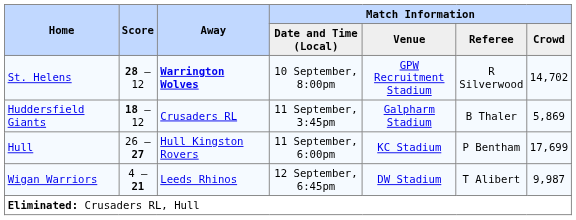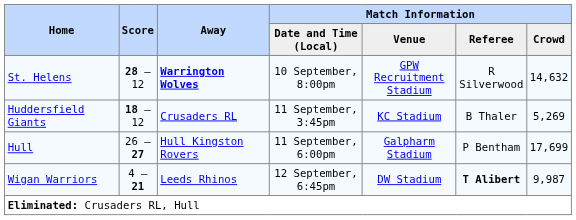 <table border=1 style="border-collapse:collapse; font-size:90%; text-align:center;" cellpadding=3 cellspacing=0 width=100%>
 <tr bgcolor=#C1D8FF>
 <th rowspan=2 width=21%>Home</th>
 <th rowspan=2 width=6%>Score</th>
 <th rowspan=2 width=21%>Away</th>
 <th colspan=6>Match Information</th>
 </tr>
 <tr bgcolor=#EFEFEF>
 <th width=17%>Date and Time (Local)</th>
 <th width=17%>Venue</th>
 <th width=11%>Referee</th>
 <th width=7%>Crowd</th>
 </tr>
 <tr align=center bgcolor=#F5FAFF>
 <td align=left> <a href='#'>St. Helens</a></td>
 <td><strong>28</strong> – 12</td>
 <td align=left><strong> <a href='#'>Warrington Wolves</a></strong></td>
 <td>10 September, 8:00pm</td>
 <td><a href='#'>GPW Recruitment Stadium</a></td>
 <td>R Silverwood</td>
-<td>14,702</td>
+<td>14,632</td>
 </tr>
 <tr align=center bgcolor=#F5FAFF>
 <td align=left> <a href='#'>Huddersfield Giants</a></td>
 <td><strong>18</strong> – 12</td>
 <td align=left> <a href='#'>Crusaders RL</a></td>
 <td>11 September, 3:45pm</td>
-<td><a href='#'>Galpharm Stadium</a></td>
+<td><a href='#'>KC Stadium</a></td>
 <td>B Thaler</td>
-<td>5,869</td>
+<td>5,269</td>
 </tr>
 <tr align=center bgcolor=#F5FAFF>
 <td align=left> <a href='#'>Hull</a></td>
 <td>26 – <strong>27</strong></td>
 <td align=left> <a href='#'>Hull Kingston Rovers</a></td>
 <td>11 September, 6:00pm</td>
-<td><a href='#'>KC Stadium</a></td>
+<td><a href='#'>Galpharm Stadium</a></td>
 <td>P Bentham</td>
 <td>17,699</td>
 </tr>
 <tr align=center bgcolor=#F5FAFF>
 <td align=left> <a href='#'>Wigan Warriors</a></td>
 <td>4 – <strong>21</strong></td>
 <td align=left> <a href='#'>Leeds Rhinos</a></td>
 <td>12 September, 6:45pm</td>
 <td><a href='#'>DW Stadium</a></td>
-<td>T Alibert</td>
+<td><strong>T Alibert</strong></td>
 <td>9,987</td>
 </tr>
 <tr>
 <td colspan="7" align="left"><strong>Eliminated:</strong> Crusaders RL, Hull</td>
 </tr>
 </table>
